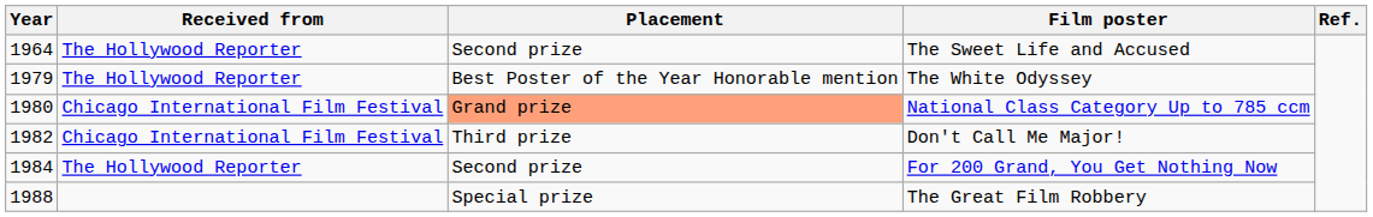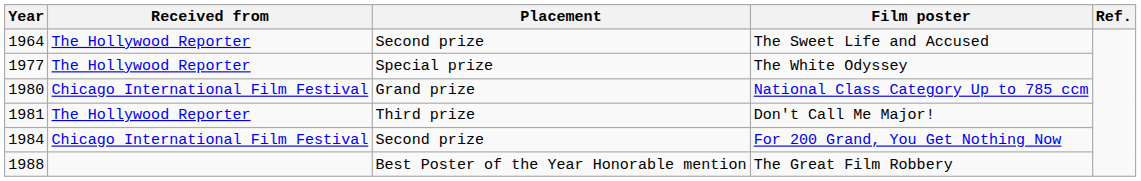 <table class="wikitable">
 <tr>
 <th scope=col>Year</th>
 <th scope=col>Received from</th>
 <th scope=col>Placement</th>
 <th scope=col>Film poster</th>
 <th scope=col>Ref.</th>
 </tr>
 <tr>
 <td>1964</td>
 <td><a href='#'>The Hollywood Reporter</a></td>
 <td>Second prize</td>
 <td>The Sweet Life and Accused</td>
 <td rowspan=6></td>
 </tr>
 <tr>
-<td>1979</td>
+<td>1977</td>
 <td><a href='#'>The Hollywood Reporter</a></td>
-<td>Best Poster of the Year Honorable mention</td>
+<td>Special prize</td>
 <td>The White Odyssey</td>
 </tr>
 <tr>
 <td>1980</td>
 <td><a href='#'>Chicago International Film Festival</a></td>
-<td style="background: lightsalmon;">Grand prize</td>
+<td>Grand prize</td>
 <td><a href='#'>National Class Category Up to 785 ccm</a></td>
 </tr>
 <tr>
-<td>1982</td>
-<td><a href='#'>Chicago International Film Festival</a></td>
+<td>1981</td>
+<td><a href='#'>The Hollywood Reporter</a></td>
 <td>Third prize</td>
 <td>Don't Call Me Major!</td>
 </tr>
 <tr>
 <td>1984</td>
-<td><a href='#'>The Hollywood Reporter</a></td>
+<td><a href='#'>Chicago International Film Festival</a></td>
 <td>Second prize</td>
 <td><a href='#'>For 200 Grand, You Get Nothing Now</a></td>
 </tr>
 <tr>
 <td>1988</td>
 <td></td>
-<td>Special prize</td>
+<td>Best Poster of the Year Honorable mention</td>
 <td>The Great Film Robbery</td>
 </tr>
 </table>
